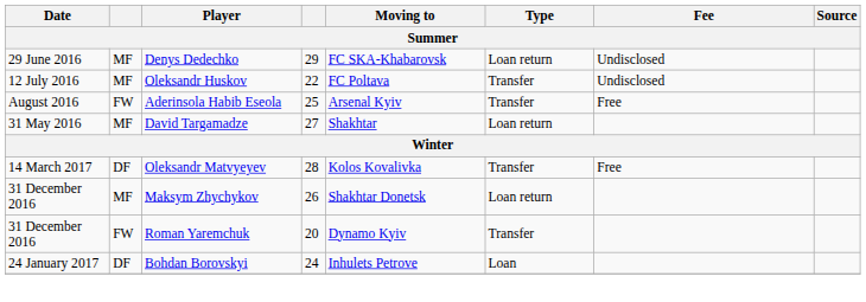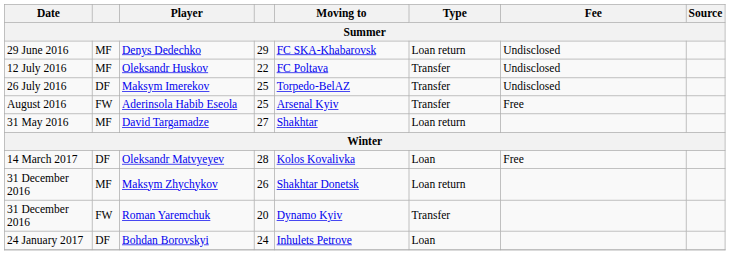 <table class="wikitable sortable">
 <tr>
 <th style="width:115px;">Date</th>
 <th style="width:30px;"></th>
 <th style="width:180px;">Player</th>
 <th style="width:20px;"></th>
 <th style="width:180px;">Moving to</th>
 <th style="width:120px;" class="unsortable">Type</th>
 <th style="width:250px;" class="unsortable">Fee</th>
 <th style="width:20px;">Source</th>
 </tr>
 <tr>
 <th colspan=8>Summer</th>
 </tr>
 <tr>
 <td>29 June 2016</td>
 <td>MF</td>
 <td> <a href='#'>Denys Dedechko</a></td>
 <td>29</td>
 <td> <a href='#'>FC SKA-Khabarovsk</a></td>
 <td>Loan return</td>
 <td>Undisclosed</td>
 <td></td>
 </tr>
 <tr>
 <td>12 July 2016</td>
 <td>MF</td>
 <td> <a href='#'>Oleksandr Huskov</a></td>
 <td>22</td>
 <td> <a href='#'>FC Poltava</a></td>
 <td>Transfer</td>
 <td>Undisclosed</td>
 <td></td>
 </tr>
 <tr>
+<td>26 July 2016</td>
+<td>DF</td>
+<td> <a href='#'>Maksym Imerekov</a></td>
+<td>25</td>
+<td> <a href='#'>Torpedo-BelAZ</a></td>
+<td>Transfer</td>
+<td>Undisclosed</td>
+<td></td>
+</tr>
+<tr>
 <td>August 2016</td>
 <td>FW</td>
 <td> <a href='#'>Aderinsola Habib Eseola</a></td>
 <td>25</td>
 <td> <a href='#'>Arsenal Kyiv</a></td>
 <td>Transfer</td>
 <td>Free</td>
 <td></td>
 </tr>
 <tr>
 <td>31 May 2016</td>
 <td>MF</td>
 <td> <a href='#'>David Targamadze</a></td>
 <td>27</td>
 <td> <a href='#'>Shakhtar</a></td>
 <td>Loan return</td>
 <td></td>
 <td></td>
 </tr>
 <tr>
 <th colspan=8>Winter</th>
 </tr>
 <tr>
 <td>14 March 2017</td>
 <td>DF</td>
 <td> <a href='#'>Oleksandr Matvyeyev</a></td>
 <td>28</td>
 <td> <a href='#'>Kolos Kovalivka</a></td>
-<td>Transfer</td>
+<td>Loan</td>
 <td>Free</td>
 <td></td>
 </tr>
 <tr>
 <td>31 December 2016</td>
 <td>MF</td>
 <td> <a href='#'>Maksym Zhychykov</a></td>
 <td>26</td>
 <td> <a href='#'>Shakhtar Donetsk</a></td>
 <td>Loan return</td>
 <td></td>
 <td></td>
 </tr>
 <tr>
 <td>31 December 2016</td>
 <td>FW</td>
 <td> <a href='#'>Roman Yaremchuk</a></td>
 <td>20</td>
 <td> <a href='#'>Dynamo Kyiv</a></td>
 <td>Transfer</td>
 <td></td>
 <td></td>
 </tr>
 <tr>
 <td>24 January 2017</td>
 <td>DF</td>
 <td> <a href='#'>Bohdan Borovskyi</a></td>
 <td>24</td>
 <td> <a href='#'>Inhulets Petrove</a></td>
 <td>Loan</td>
 <td></td>
 <td></td>
 </tr>
 <tr>
 </tr>
 </table>
